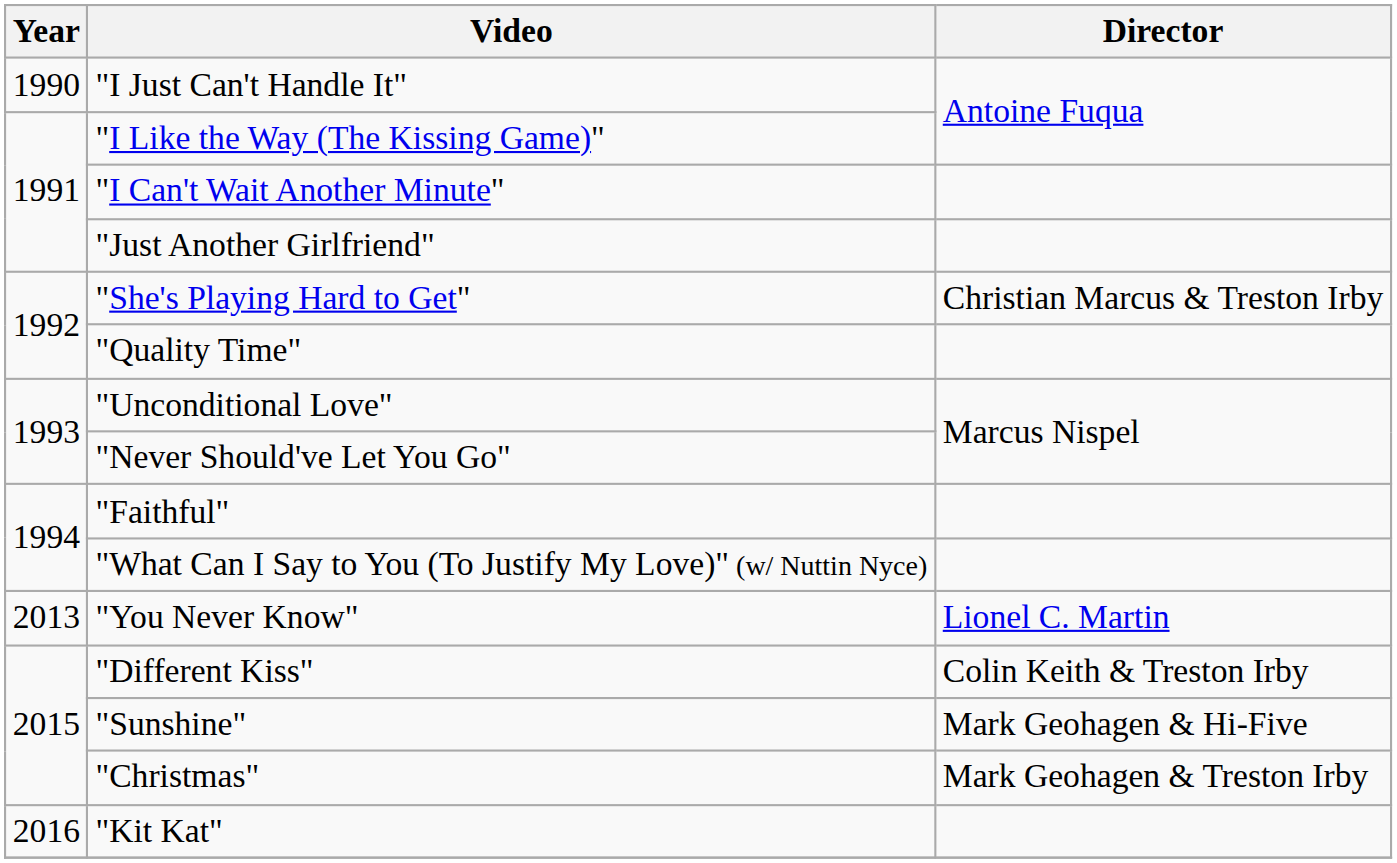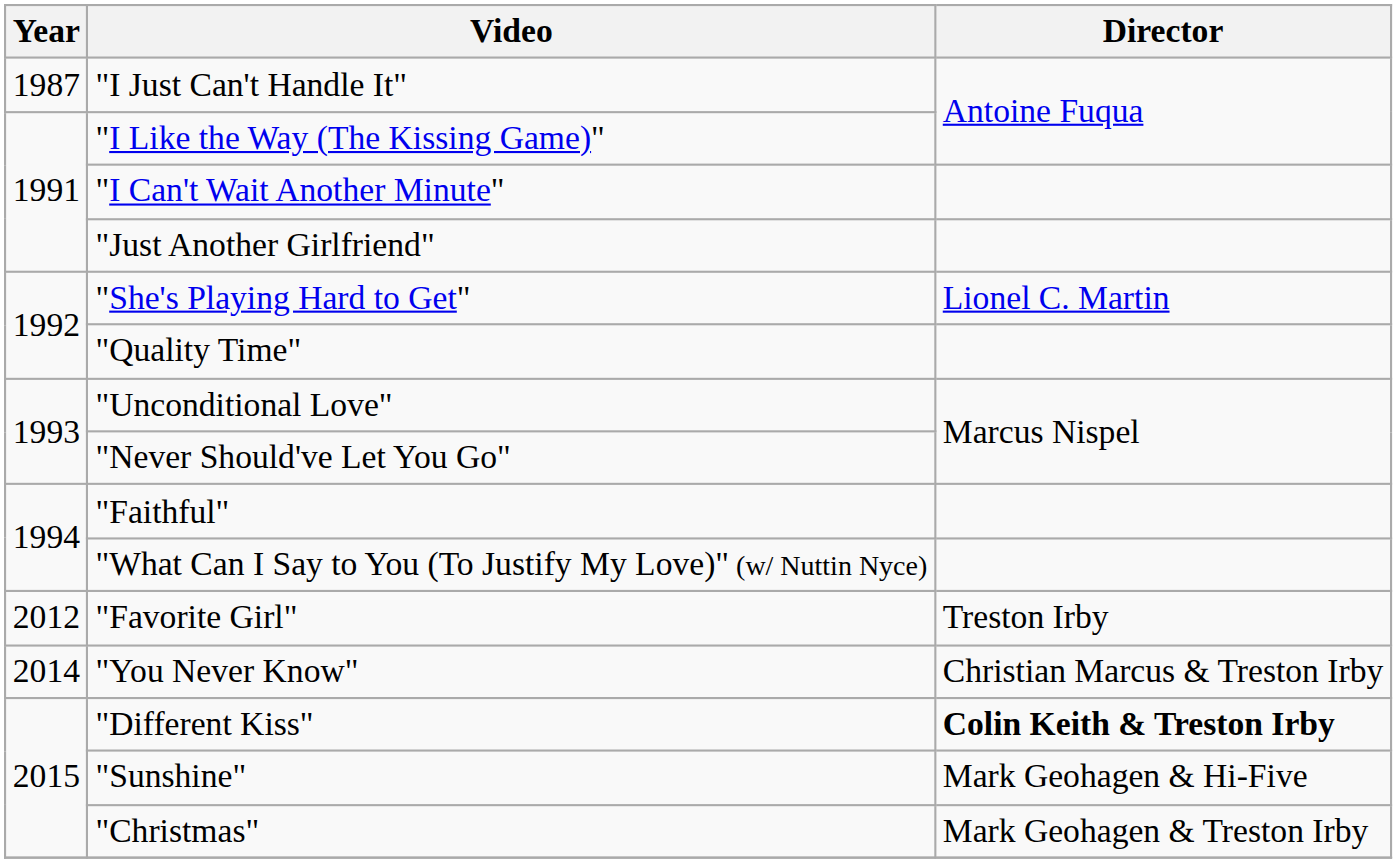 <table class="wikitable">
 <tr>
 <th>Year</th>
 <th>Video</th>
 <th>Director</th>
 </tr>
 <tr>
-<td>1990</td>
+<td>1987</td>
 <td>"I Just Can't Handle It"</td>
 <td rowspan="2"><a href='#'>Antoine Fuqua</a></td>
 </tr>
 <tr>
 <td rowspan="3">1991</td>
 <td>"<a href='#'>I Like the Way (The Kissing Game)</a>"</td>
 </tr>
 <tr>
 <td>"<a href='#'>I Can't Wait Another Minute</a>"</td>
 <td></td>
 </tr>
 <tr>
 <td>"Just Another Girlfriend"</td>
 <td></td>
 </tr>
 <tr>
 <td rowspan="2">1992</td>
 <td>"<a href='#'>She's Playing Hard to Get</a>"</td>
-<td>Christian Marcus & Treston Irby</td>
+<td><a href='#'>Lionel C. Martin</a></td>
 </tr>
 <tr>
 <td>"Quality Time"</td>
 <td></td>
 </tr>
 <tr>
 <td rowspan="2">1993</td>
 <td>"Unconditional Love"</td>
 <td rowspan="2">Marcus Nispel</td>
 </tr>
 <tr>
 <td>"Never Should've Let You Go"</td>
 </tr>
 <tr>
 <td rowspan="2">1994</td>
 <td>"Faithful"</td>
 <td></td>
 </tr>
 <tr>
 <td>"What Can I Say to You (To Justify My Love)"<small> (w/ Nuttin Nyce)</small></td>
 <td></td>
 </tr>
 <tr>
-<td>2013</td>
+<td>2012</td>
+<td>"Favorite Girl"</td>
+<td>Treston Irby</td>
+</tr>
+<tr>
+<td>2014</td>
 <td>"You Never Know"</td>
-<td><a href='#'>Lionel C. Martin</a></td>
+<td>Christian Marcus & Treston Irby</td>
 </tr>
 <tr>
 <td rowspan="3">2015</td>
 <td>"Different Kiss"</td>
-<td>Colin Keith & Treston Irby</td>
+<td><strong>Colin Keith & Treston Irby</strong></td>
 </tr>
 <tr>
 <td>"Sunshine"</td>
 <td>Mark Geohagen & Hi-Five</td>
 </tr>
 <tr>
 <td>"Christmas"</td>
 <td>Mark Geohagen & Treston Irby</td>
 </tr>
 <tr>
-<td>2016</td>
-<td>"Kit Kat"</td>
-<td></td>
-</tr>
-<tr>
 </tr>
 </table>
